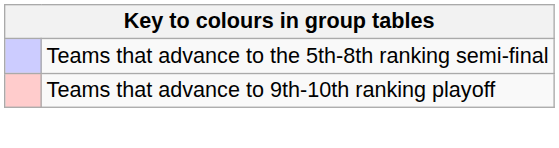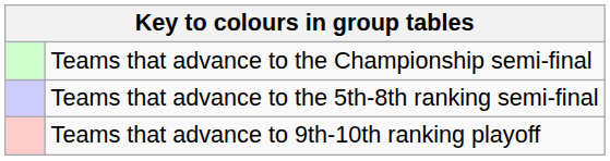 <table class="wikitable" style="text-align: center;">
 <tr>
 <th colspan=2>Key to colours in group tables</th>
+</tr>
+<tr>
+<td style="background:#ccffcc; width:20px;"></td>
+<td align=left>Teams that advance to the Championship semi-final</td>
 </tr>
 <tr>
 <td style="background:#ccccff; width:20px;"></td>
 <td align=left>Teams that advance to the 5th-8th ranking semi-final</td>
 </tr>
 <tr>
 <td style="background:#ffcccc; width:20px;"></td>
 <td align=left>Teams that advance to 9th-10th ranking playoff</td>
 </tr>
 </table>
